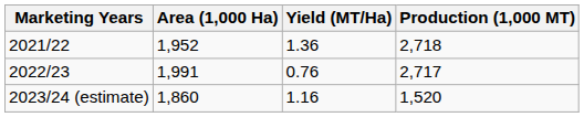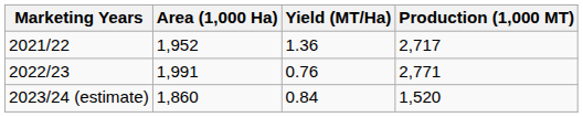 <table class="wikitable">
 <tr>
 <th>Marketing Years</th>
 <th>Area (1,000 Ha)</th>
 <th>Yield (MT/Ha)</th>
 <th>Production (1,000 MT)</th>
 </tr>
 <tr>
 <td>2021/22</td>
 <td>1,952</td>
 <td>1.36</td>
-<td>2,718</td>
+<td>2,717</td>
 </tr>
 <tr>
 <td>2022/23</td>
 <td>1,991</td>
 <td>0.76</td>
-<td>2,717</td>
+<td>2,771</td>
 </tr>
 <tr>
 <td>2023/24 (estimate)</td>
 <td>1,860</td>
-<td>1.16</td>
+<td>0.84</td>
 <td>1,520</td>
 </tr>
 </table>
